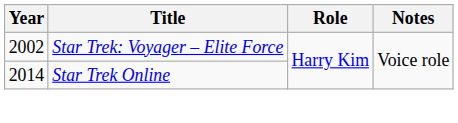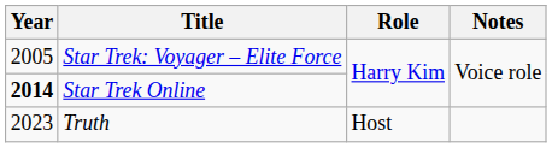 <table class="wikitable sortable">
 <tr>
 <th>Year</th>
 <th>Title</th>
 <th>Role</th>
 <th>Notes</th>
 </tr>
 <tr>
-<td>2002</td>
+<td>2005</td>
 <td><em><a href='#'>Star Trek: Voyager – Elite Force</a></em></td>
 <td rowspan="2"><a href='#'>Harry Kim</a></td>
 <td rowspan="2">Voice role</td>
 </tr>
 <tr>
-<td>2014</td>
+<td><strong>2014</strong></td>
 <td><em><a href='#'>Star Trek Online</a></em></td>
 </tr>
+<tr>
+<td>2023</td>
+<td><em>Truth</em></td>
+<td>Host</td>
+<td></td>
+</tr>
 </table>
